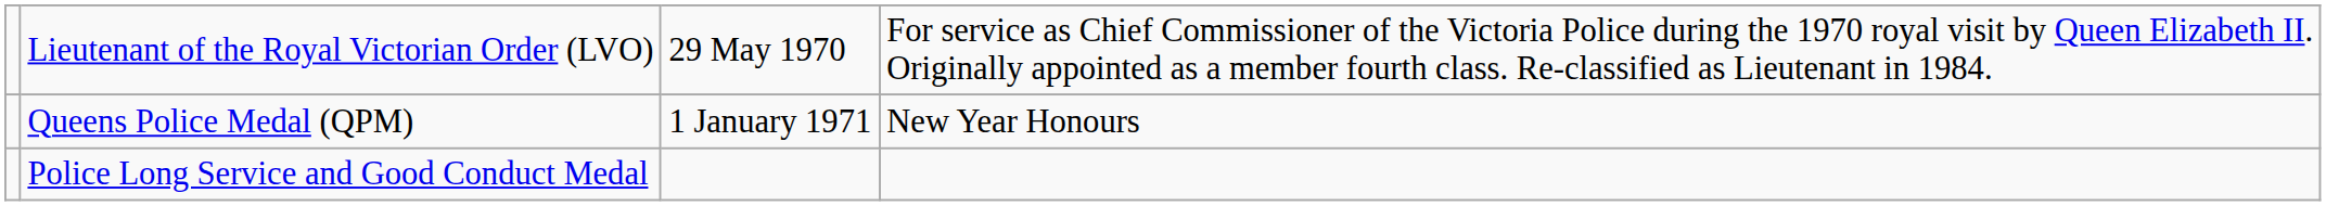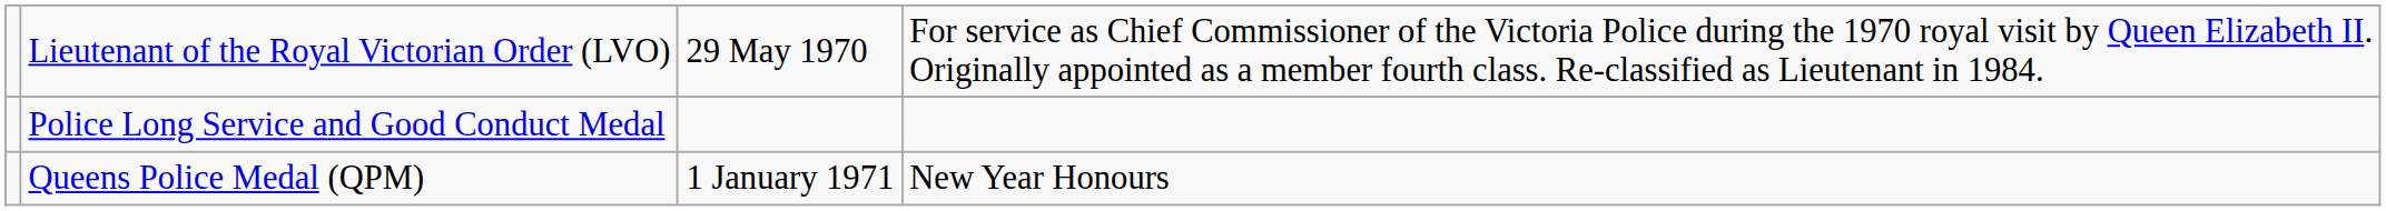 <table class="wikitable" style="margin:1em auto;">
 <tr>
 <td></td>
 <td><a href='#'>Lieutenant of the Royal Victorian Order</a> (LVO)</td>
 <td>29 May 1970</td>
 <td>For service as Chief Commissioner of the Victoria Police during the 1970 royal visit by <a href='#'>Queen Elizabeth II</a>.<br>Originally appointed as a member fourth class. Re-classified as Lieutenant in 1984.</td>
 </tr>
 <tr>
 <td></td>
+<td><a href='#'>Police Long Service and Good Conduct Medal</a></td>
+<td></td>
+<td></td>
+</tr>
+<tr>
+<td></td>
 <td><a href='#'>Queens Police Medal</a> (QPM)</td>
 <td>1 January 1971</td>
 <td>New Year Honours</td>
 </tr>
-<tr>
-<td></td>
-<td><a href='#'>Police Long Service and Good Conduct Medal</a></td>
-<td></td>
-<td></td>
-</tr>
 </table>
